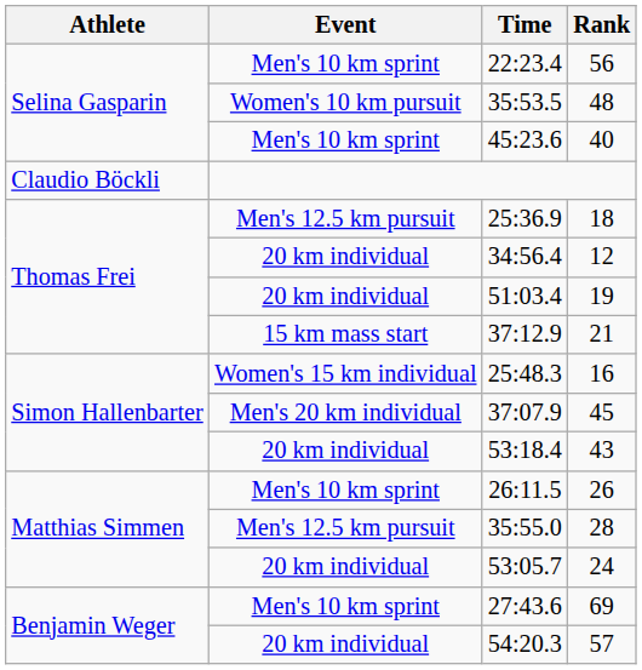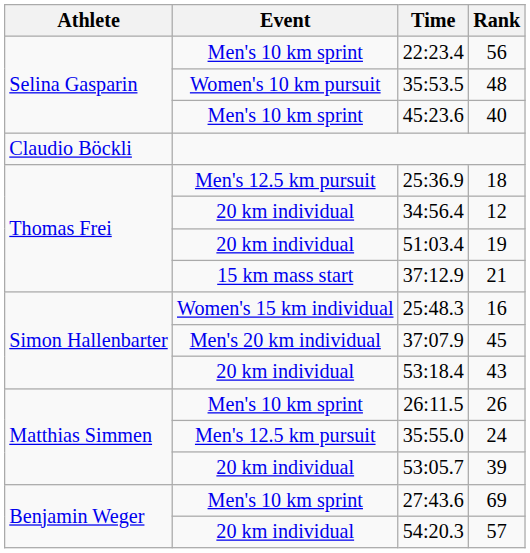 <table class="wikitable">
 <tr>
 <th>Athlete</th>
 <th>Event</th>
 <th>Time</th>
 <th>Rank</th>
 </tr>
 <tr align=center>
 <td rowspan=3 align=left><a href='#'>Selina Gasparin</a></td>
 <td><a href='#'>Men's 10 km sprint</a></td>
 <td>22:23.4</td>
 <td>56</td>
 </tr>
 <tr align=center>
 <td><a href='#'>Women's 10 km pursuit</a></td>
 <td>35:53.5</td>
 <td>48</td>
 </tr>
 <tr align=center>
 <td><a href='#'>Men's 10 km sprint</a></td>
 <td>45:23.6</td>
 <td>40</td>
 </tr>
 <tr align=center>
 <td align=left><a href='#'>Claudio Böckli</a></td>
 <td colspan=3></td>
 </tr>
 <tr align=center>
 <td rowspan=4 align=left><a href='#'>Thomas Frei</a></td>
 <td><a href='#'>Men's 12.5 km pursuit</a></td>
 <td>25:36.9</td>
 <td>18</td>
 </tr>
 <tr align=center>
 <td><a href='#'>20 km individual</a></td>
 <td>34:56.4</td>
 <td>12</td>
 </tr>
 <tr align=center>
 <td><a href='#'>20 km individual</a></td>
 <td>51:03.4</td>
 <td>19</td>
 </tr>
 <tr align=center>
 <td><a href='#'>15 km mass start</a></td>
 <td>37:12.9</td>
 <td>21</td>
 </tr>
 <tr align=center>
 <td rowspan=3 align=left><a href='#'>Simon Hallenbarter</a></td>
 <td><a href='#'>Women's 15 km individual</a></td>
 <td>25:48.3</td>
 <td>16</td>
 </tr>
 <tr align=center>
 <td><a href='#'>Men's 20 km individual</a></td>
 <td>37:07.9</td>
 <td>45</td>
 </tr>
 <tr align=center>
 <td><a href='#'>20 km individual</a></td>
 <td>53:18.4</td>
 <td>43</td>
 </tr>
 <tr align=center>
 <td rowspan=3 align=left><a href='#'>Matthias Simmen</a></td>
 <td><a href='#'>Men's 10 km sprint</a></td>
 <td>26:11.5</td>
 <td>26</td>
 </tr>
 <tr align=center>
 <td><a href='#'>Men's 12.5 km pursuit</a></td>
 <td>35:55.0</td>
-<td>28</td>
+<td>24</td>
 </tr>
 <tr align=center>
 <td><a href='#'>20 km individual</a></td>
 <td>53:05.7</td>
-<td>24</td>
+<td>39</td>
 </tr>
 <tr align=center>
 <td rowspan=2 align=left><a href='#'>Benjamin Weger</a></td>
 <td><a href='#'>Men's 10 km sprint</a></td>
 <td>27:43.6</td>
 <td>69</td>
 </tr>
 <tr align=center>
 <td><a href='#'>20 km individual</a></td>
 <td>54:20.3</td>
 <td>57</td>
 </tr>
 </table>
